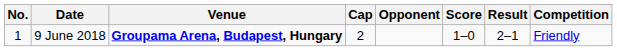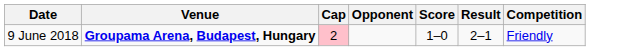 <table class="wikitable sortable">
 <tr>
-<th scope="col">No.</th>
 <th scope="col" data-sort-type="date">Date</th>
 <th scope="col">Venue</th>
 <th scope="col">Cap</th>
 <th scope="col">Opponent</th>
 <th scope="col">Score</th>
 <th scope="col">Result</th>
 <th scope="col">Competition</th>
 </tr>
 <tr>
-<td style="text-align:center;">1</td>
 <td>9 June 2018</td>
 <td><strong><a href='#'>Groupama Arena</a>, <a href='#'>Budapest</a>, Hungary</strong></td>
-<td style="text-align:center;">2</td>
+<td style="background: pink; text-align:center;">2</td>
 <td></td>
 <td style="text-align:center;">1–0</td>
 <td style="text-align:center;">2–1</td>
 <td><a href='#'>Friendly</a></td>
 </tr>
 </table>
